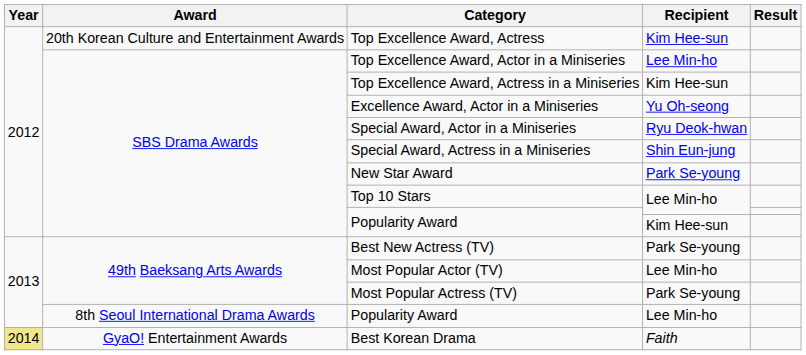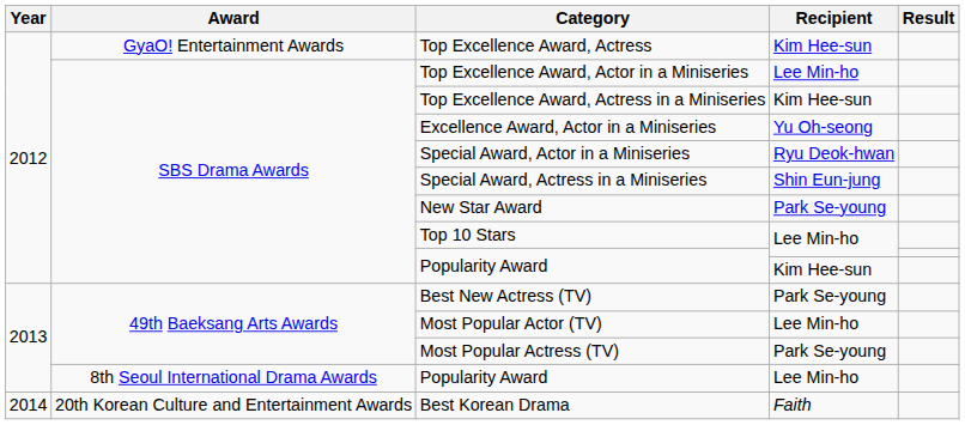 <table class="wikitable">
 <tr>
 <th>Year</th>
 <th>Award</th>
 <th>Category</th>
 <th>Recipient</th>
 <th>Result</th>
 </tr>
 <tr>
 <td rowspan="10" style="text-align:center">2012</td>
-<td>20th Korean Culture and Entertainment Awards</td>
+<td style="text-align:center"><a href='#'>GyaO!</a> Entertainment Awards</td>
 <td>Top Excellence Award, Actress</td>
 <td><a href='#'>Kim Hee-sun</a></td>
 <td></td>
 </tr>
 <tr>
 <td rowspan="9" style="text-align:center"><a href='#'>SBS Drama Awards</a></td>
 <td>Top Excellence Award, Actor in a Miniseries</td>
 <td><a href='#'>Lee Min-ho</a></td>
 <td></td>
 </tr>
 <tr>
 <td>Top Excellence Award, Actress in a Miniseries</td>
 <td>Kim Hee-sun</td>
 <td></td>
 </tr>
 <tr>
 <td>Excellence Award, Actor in a Miniseries</td>
 <td><a href='#'>Yu Oh-seong</a></td>
 <td></td>
 </tr>
 <tr>
 <td>Special Award, Actor in a Miniseries</td>
 <td><a href='#'>Ryu Deok-hwan</a></td>
 <td></td>
 </tr>
 <tr>
 <td>Special Award, Actress in a Miniseries</td>
 <td><a href='#'>Shin Eun-jung</a></td>
 <td></td>
 </tr>
 <tr>
 <td>New Star Award</td>
 <td><a href='#'>Park Se-young</a></td>
 <td></td>
 </tr>
 <tr>
 <td>Top 10 Stars</td>
 <td rowspan="2">Lee Min-ho</td>
 <td></td>
 </tr>
 <tr>
 <td rowspan="2">Popularity Award</td>
 <td></td>
 </tr>
 <tr>
 <td>Kim Hee-sun</td>
 <td></td>
 </tr>
 <tr>
 <td rowspan="4" style="text-align:center">2013</td>
 <td rowspan="3" style="text-align:center"><a href='#'>49th</a> <a href='#'>Baeksang Arts Awards</a></td>
 <td>Best New Actress (TV)</td>
 <td>Park Se-young</td>
 <td></td>
 </tr>
 <tr>
 <td>Most Popular Actor (TV)</td>
 <td>Lee Min-ho</td>
 <td></td>
 </tr>
 <tr>
 <td>Most Popular Actress (TV)</td>
 <td>Park Se-young</td>
 <td></td>
 </tr>
 <tr>
 <td style="text-align:center">8th <a href='#'>Seoul International Drama Awards</a></td>
 <td>Popularity Award</td>
 <td>Lee Min-ho</td>
 <td></td>
 </tr>
 <tr>
-<td style="background: khaki; text-align:center">2014</td>
-<td style="text-align:center"><a href='#'>GyaO!</a> Entertainment Awards</td>
+<td style="text-align:center">2014</td>
+<td>20th Korean Culture and Entertainment Awards</td>
 <td>Best Korean Drama</td>
 <td><em>Faith</em></td>
 <td></td>
 </tr>
 </table>
